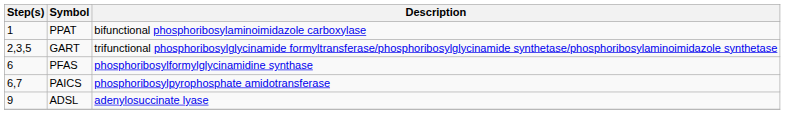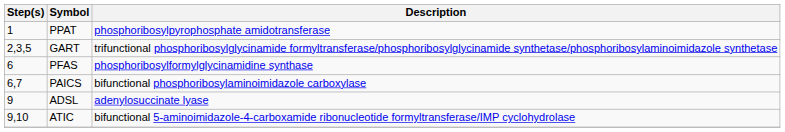 <table class="wikitable">
 <tr>
 <th>Step(s)</th>
 <th>Symbol</th>
 <th>Description</th>
 </tr>
 <tr>
 <td>1</td>
 <td>PPAT</td>
-<td>bifunctional <a href='#'>phosphoribosylaminoimidazole carboxylase</a></td>
+<td><a href='#'>phosphoribosylpyrophosphate amidotransferase</a></td>
 </tr>
 <tr>
 <td>2,3,5</td>
 <td>GART</td>
 <td>trifunctional <a href='#'>phosphoribosylglycinamide formyltransferase/phosphoribosylglycinamide synthetase/phosphoribosylaminoimidazole synthetase</a></td>
 </tr>
 <tr>
 <td>6</td>
 <td>PFAS</td>
 <td><a href='#'>phosphoribosylformylglycinamidine synthase</a></td>
 </tr>
 <tr>
 <td>6,7</td>
 <td>PAICS</td>
-<td><a href='#'>phosphoribosylpyrophosphate amidotransferase</a></td>
+<td>bifunctional <a href='#'>phosphoribosylaminoimidazole carboxylase</a></td>
 </tr>
 <tr>
 <td>9</td>
 <td>ADSL</td>
 <td><a href='#'>adenylosuccinate lyase</a></td>
 </tr>
 <tr>
+<td>9,10</td>
+<td>ATIC</td>
+<td>bifunctional <a href='#'>5-aminoimidazole-4-carboxamide ribonucleotide formyltransferase/IMP cyclohydrolase</a></td>
+</tr>
+<tr>
 </tr>
 </table>
